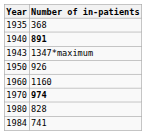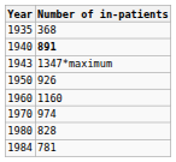 <table class="wikitable">
 <tr>
 <th>Year</th>
 <th>Number of in-patients</th>
 </tr>
 <tr>
 <td>1935</td>
 <td>368</td>
 </tr>
 <tr>
 <td>1940</td>
 <td><strong>891</strong></td>
 </tr>
 <tr>
 <td>1943</td>
 <td>1347*maximum</td>
 </tr>
 <tr>
 <td>1950</td>
 <td>926</td>
 </tr>
 <tr>
 <td>1960</td>
 <td>1160</td>
 </tr>
 <tr>
 <td>1970</td>
-<td><strong>974</strong></td>
+<td>974</td>
 </tr>
 <tr>
 <td>1980</td>
 <td>828</td>
 </tr>
 <tr>
 <td>1984</td>
-<td>741</td>
+<td>781</td>
 </tr>
 </table>
